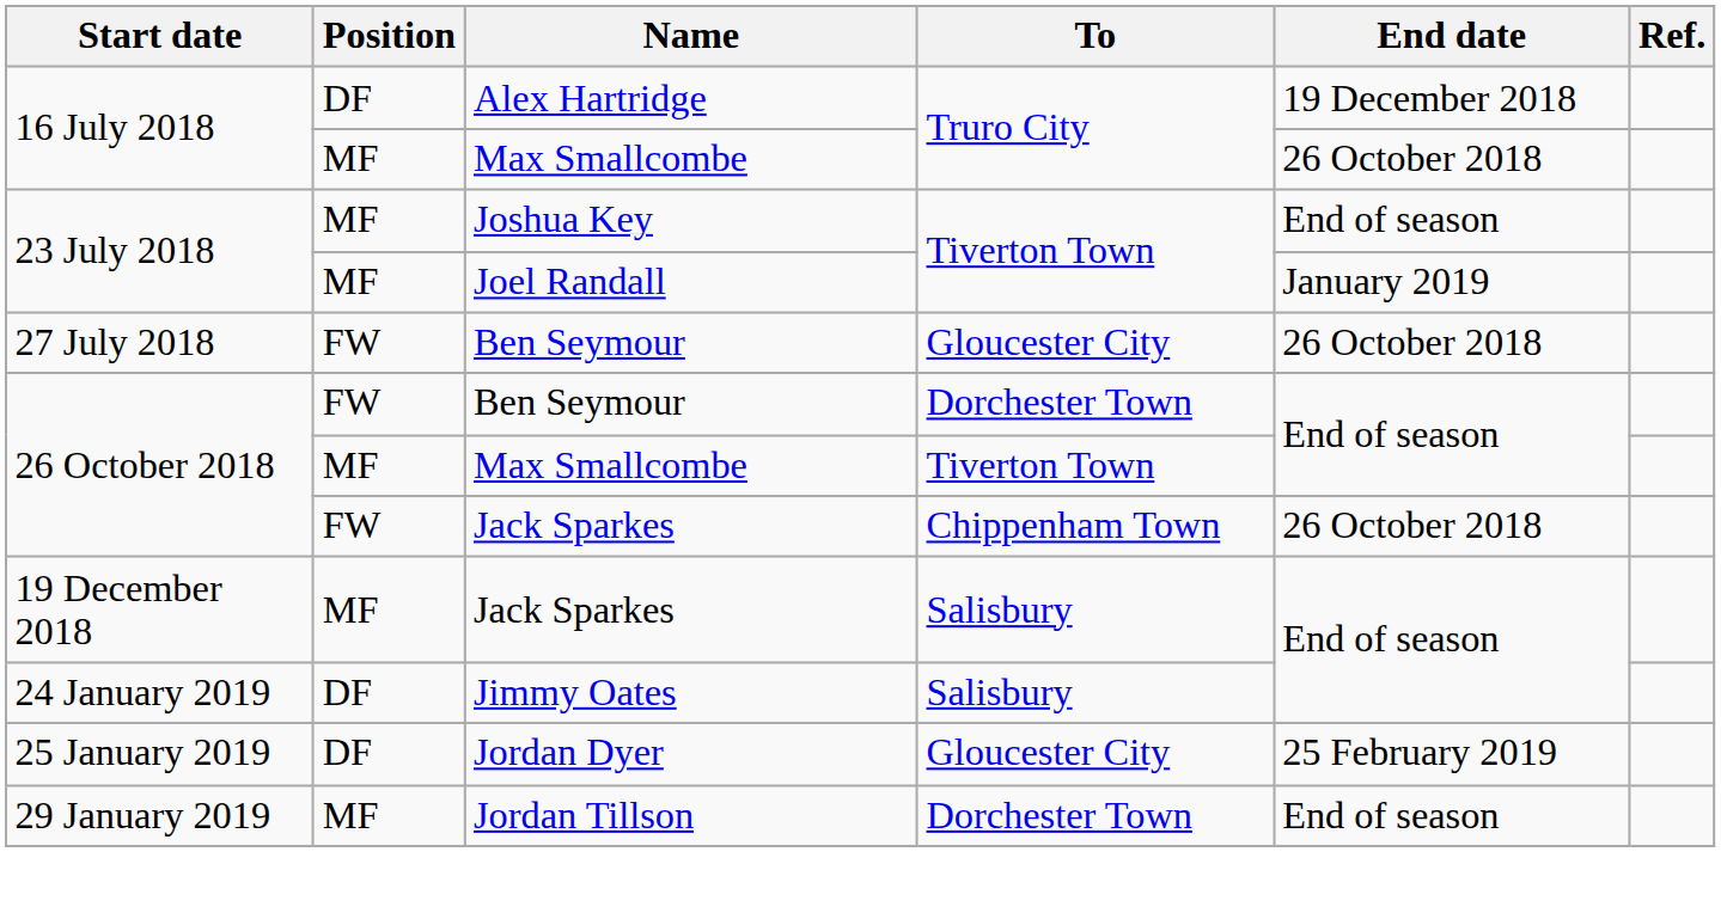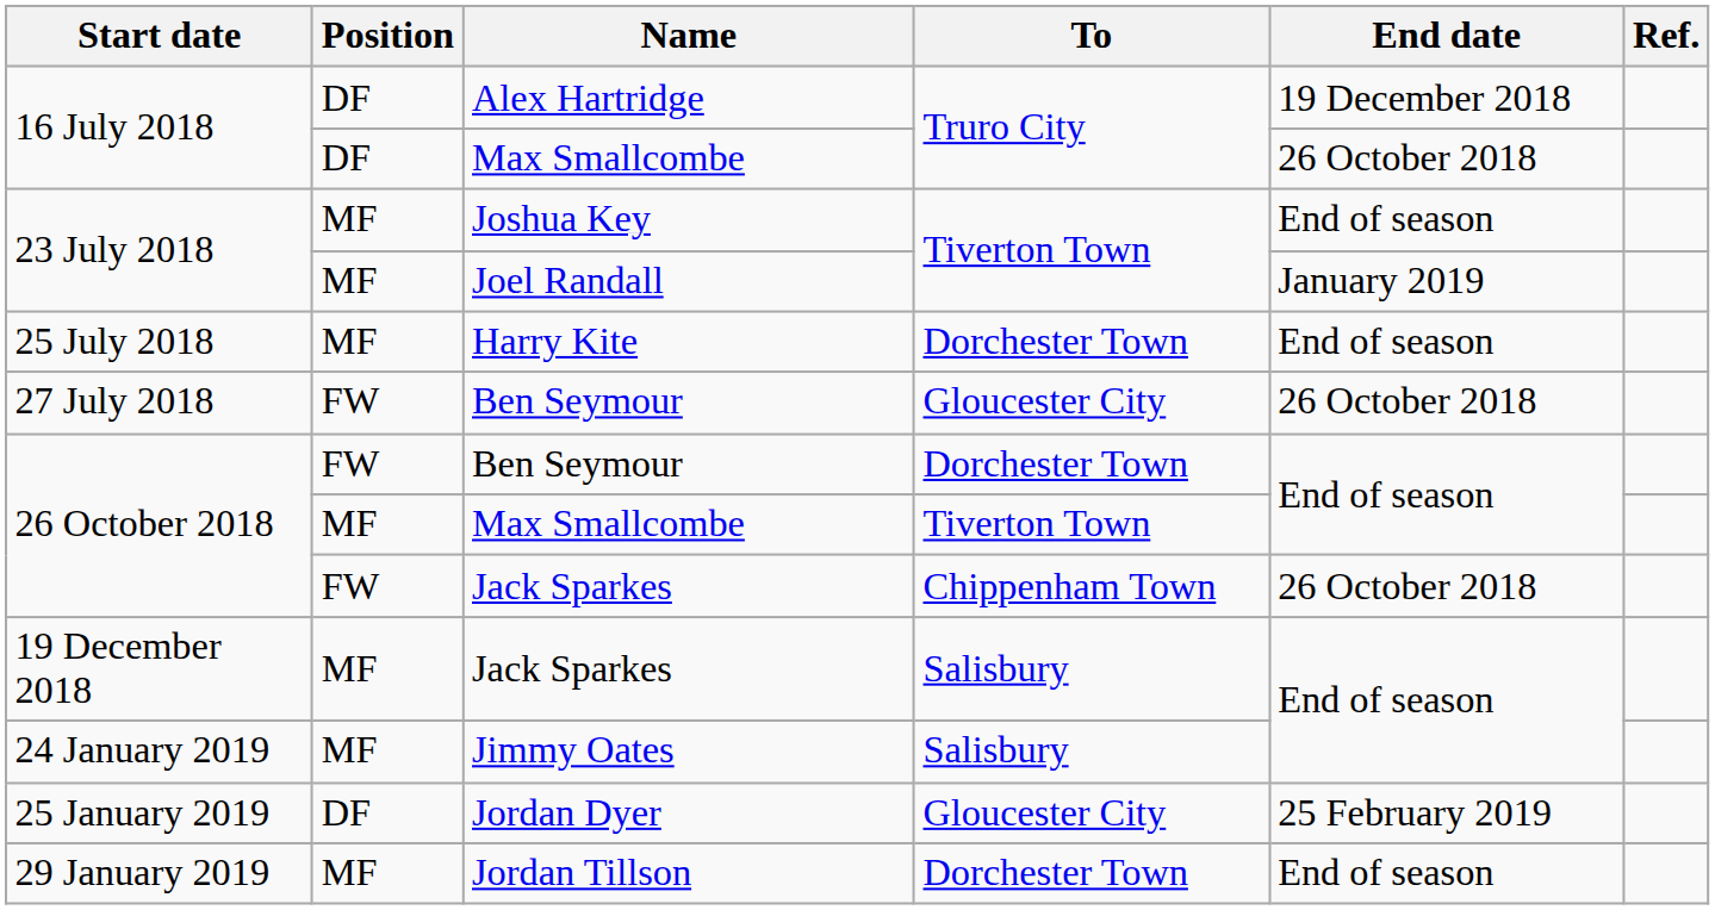 <table class="wikitable">
 <tr>
 <th style="width:120px">Start date</th>
 <th style="width:50px">Position</th>
 <th style="width:180px">Name</th>
 <th style="width:140px;">To</th>
 <th style="width:140px;">End date</th>
 <th style="width:25px">Ref.</th>
 </tr>
 <tr>
 <td rowspan="2">16 July 2018</td>
 <td>DF</td>
 <td> <a href='#'>Alex Hartridge</a></td>
 <td rowspan="2"><a href='#'>Truro City</a></td>
 <td>19 December 2018</td>
 <td></td>
 </tr>
 <tr>
-<td>MF</td>
+<td>DF</td>
 <td> <a href='#'>Max Smallcombe</a></td>
 <td>26 October 2018</td>
 <td></td>
 </tr>
 <tr>
 <td rowspan="2">23 July 2018</td>
 <td>MF</td>
 <td> <a href='#'>Joshua Key</a></td>
 <td rowspan="2"><a href='#'>Tiverton Town</a></td>
 <td>End of season</td>
 <td></td>
 </tr>
 <tr>
 <td>MF</td>
 <td> <a href='#'>Joel Randall</a></td>
 <td>January 2019</td>
+<td></td>
+</tr>
+<tr>
+<td>25 July 2018</td>
+<td>MF</td>
+<td> <a href='#'>Harry Kite</a></td>
+<td><a href='#'>Dorchester Town</a></td>
+<td>End of season</td>
 <td></td>
 </tr>
 <tr>
 <td>27 July 2018</td>
 <td>FW</td>
 <td> <a href='#'>Ben Seymour</a></td>
 <td><a href='#'>Gloucester City</a></td>
 <td>26 October 2018</td>
 <td></td>
 </tr>
 <tr>
 <td rowspan=3>26 October 2018</td>
 <td>FW</td>
 <td> Ben Seymour</td>
 <td><a href='#'>Dorchester Town</a></td>
 <td rowspan=2>End of season</td>
 <td></td>
 </tr>
 <tr>
 <td>MF</td>
 <td> <a href='#'>Max Smallcombe</a></td>
 <td><a href='#'>Tiverton Town</a></td>
 <td></td>
 </tr>
 <tr>
 <td>FW</td>
 <td> <a href='#'>Jack Sparkes</a></td>
 <td><a href='#'>Chippenham Town</a></td>
 <td>26 October 2018</td>
 <td></td>
 </tr>
 <tr>
 <td>19 December 2018</td>
 <td>MF</td>
 <td> Jack Sparkes</td>
 <td><a href='#'>Salisbury</a></td>
 <td rowspan=2>End of season</td>
 <td></td>
 </tr>
 <tr>
 <td>24 January 2019</td>
-<td>DF</td>
+<td>MF</td>
 <td> <a href='#'>Jimmy Oates</a></td>
 <td><a href='#'>Salisbury</a></td>
 <td></td>
 </tr>
 <tr>
 <td>25 January 2019</td>
 <td>DF</td>
 <td> <a href='#'>Jordan Dyer</a></td>
 <td><a href='#'>Gloucester City</a></td>
 <td>25 February 2019</td>
 <td></td>
 </tr>
 <tr>
 <td>29 January 2019</td>
 <td>MF</td>
 <td> <a href='#'>Jordan Tillson</a></td>
 <td><a href='#'>Dorchester Town</a></td>
 <td>End of season</td>
 <td></td>
 </tr>
 </table>
